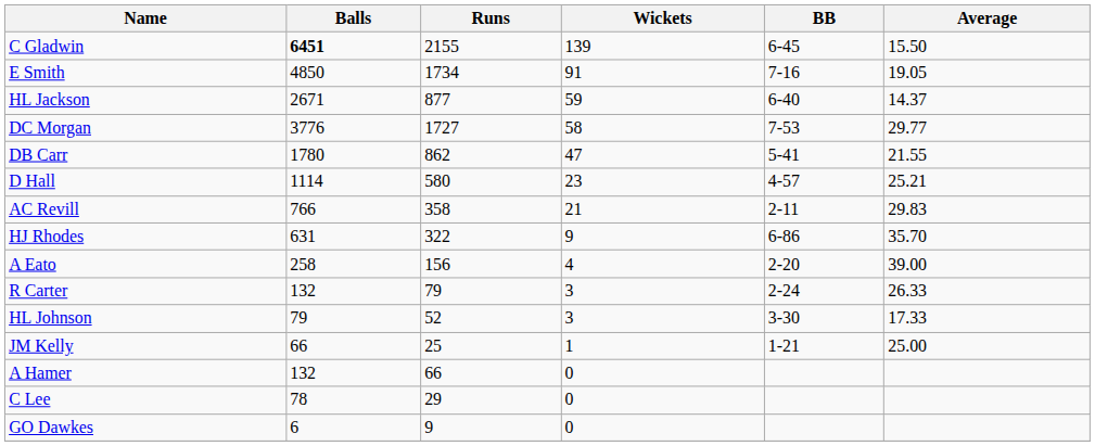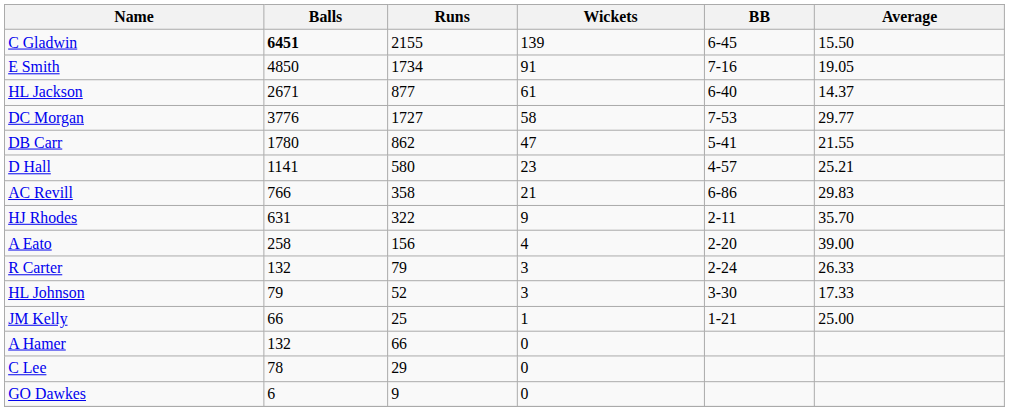 <table class="wikitable sortable" width="80%">
 <tr bgcolor="#efefef">
 <th>Name</th>
 <th>Balls</th>
 <th>Runs</th>
 <th>Wickets</th>
 <th>BB</th>
 <th>Average</th>
 </tr>
 <tr>
 <td><a href='#'>C Gladwin</a></td>
 <td><strong>6451</strong></td>
 <td>2155</td>
 <td>139</td>
 <td>6-45</td>
 <td>15.50</td>
 </tr>
 <tr>
 <td><a href='#'>E Smith</a></td>
 <td>4850</td>
 <td>1734</td>
 <td>91</td>
 <td>7-16</td>
 <td>19.05</td>
 </tr>
 <tr>
 <td><a href='#'>HL Jackson</a></td>
 <td>2671</td>
 <td>877</td>
-<td>59</td>
+<td>61</td>
 <td>6-40</td>
 <td>14.37</td>
 </tr>
 <tr>
 <td><a href='#'>DC Morgan</a></td>
 <td>3776</td>
 <td>1727</td>
 <td>58</td>
 <td>7-53</td>
 <td>29.77</td>
 </tr>
 <tr>
 <td><a href='#'>DB Carr</a></td>
 <td>1780</td>
 <td>862</td>
 <td>47</td>
 <td>5-41</td>
 <td>21.55</td>
 </tr>
 <tr>
 <td><a href='#'>D Hall</a></td>
-<td>1114</td>
+<td>1141</td>
 <td>580</td>
 <td>23</td>
 <td>4-57</td>
 <td>25.21</td>
 </tr>
 <tr>
 <td><a href='#'>AC Revill</a></td>
 <td>766</td>
 <td>358</td>
 <td>21</td>
-<td>2-11</td>
+<td>6-86</td>
 <td>29.83</td>
 </tr>
 <tr>
 <td><a href='#'>HJ Rhodes</a></td>
 <td>631</td>
 <td>322</td>
 <td>9</td>
-<td>6-86</td>
+<td>2-11</td>
 <td>35.70</td>
 </tr>
 <tr>
 <td><a href='#'>A Eato</a></td>
 <td>258</td>
 <td>156</td>
 <td>4</td>
 <td>2-20</td>
 <td>39.00</td>
 </tr>
 <tr>
 <td><a href='#'>R Carter</a></td>
 <td>132</td>
 <td>79</td>
 <td>3</td>
 <td>2-24</td>
 <td>26.33</td>
 </tr>
 <tr>
 <td><a href='#'>HL Johnson</a></td>
 <td>79</td>
 <td>52</td>
 <td>3</td>
 <td>3-30</td>
 <td>17.33</td>
 </tr>
 <tr>
 <td><a href='#'>JM Kelly</a></td>
 <td>66</td>
 <td>25</td>
 <td>1</td>
 <td>1-21</td>
 <td>25.00</td>
 </tr>
 <tr>
 <td><a href='#'>A Hamer</a></td>
 <td>132</td>
 <td>66</td>
 <td>0</td>
 <td></td>
 <td></td>
 </tr>
 <tr>
 <td><a href='#'>C Lee</a></td>
 <td>78</td>
 <td>29</td>
 <td>0</td>
 <td></td>
 <td></td>
 </tr>
 <tr>
 <td><a href='#'>GO Dawkes</a></td>
 <td>6</td>
 <td>9</td>
 <td>0</td>
 <td></td>
 <td></td>
 </tr>
 <tr>
 </tr>
 </table>
